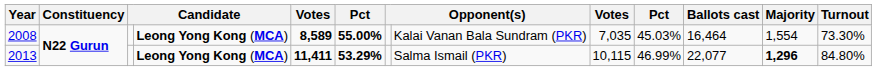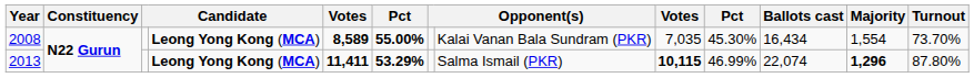 <table class="wikitable" style="margin:0.5em ; font-size:95%">
 <tr>
 <th>Year</th>
 <th>Constituency</th>
 <th colspan=2>Candidate</th>
 <th>Votes</th>
 <th>Pct</th>
 <th colspan=2>Opponent(s)</th>
 <th>Votes</th>
 <th>Pct</th>
 <th>Ballots cast</th>
 <th>Majority</th>
 <th>Turnout</th>
 </tr>
 <tr>
 <td><a href='#'>2008</a></td>
 <td rowspan=2><strong>N22 <a href='#'>Gurun</a></strong></td>
 <td></td>
 <td><strong>Leong Yong Kong</strong> (<a href='#'><strong>MCA</strong></a>)</td>
 <td align=right><strong>8,589</strong></td>
 <td><strong>55.00%</strong></td>
 <td></td>
 <td>Kalai Vanan Bala Sundram (<a href='#'>PKR</a>)</td>
 <td align=right>7,035</td>
-<td>45.03%</td>
-<td>16,464</td>
+<td>45.30%</td>
+<td>16,434</td>
 <td>1,554</td>
-<td>73.30%</td>
+<td>73.70%</td>
 </tr>
 <tr>
 <td><a href='#'>2013</a></td>
 <td></td>
 <td><strong>Leong Yong Kong</strong> (<a href='#'><strong>MCA</strong></a>)</td>
 <td align=right><strong>11,411</strong></td>
 <td><strong>53.29%</strong></td>
 <td></td>
 <td>Salma Ismail (<a href='#'>PKR</a>)</td>
-<td align=right>10,115</td>
+<td align=right><strong>10,115</strong></td>
 <td>46.99%</td>
-<td>22,077</td>
+<td>22,074</td>
 <td><strong>1,296</strong></td>
-<td>84.80%</td>
+<td>87.80%</td>
 </tr>
 </table>
